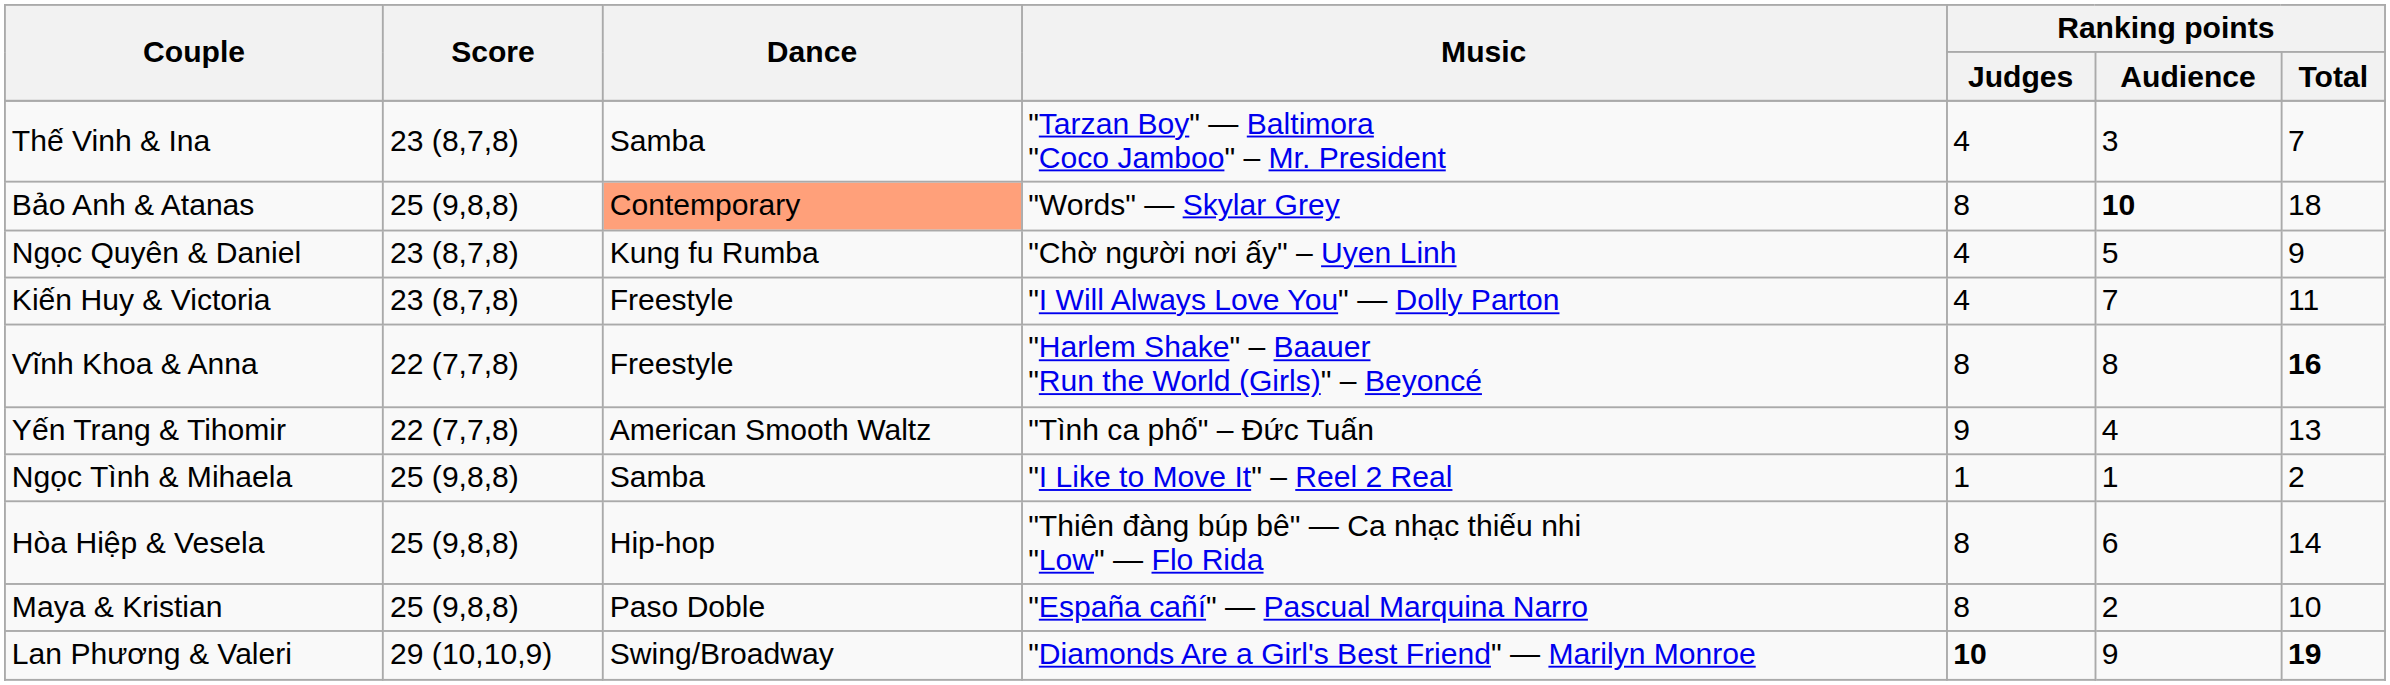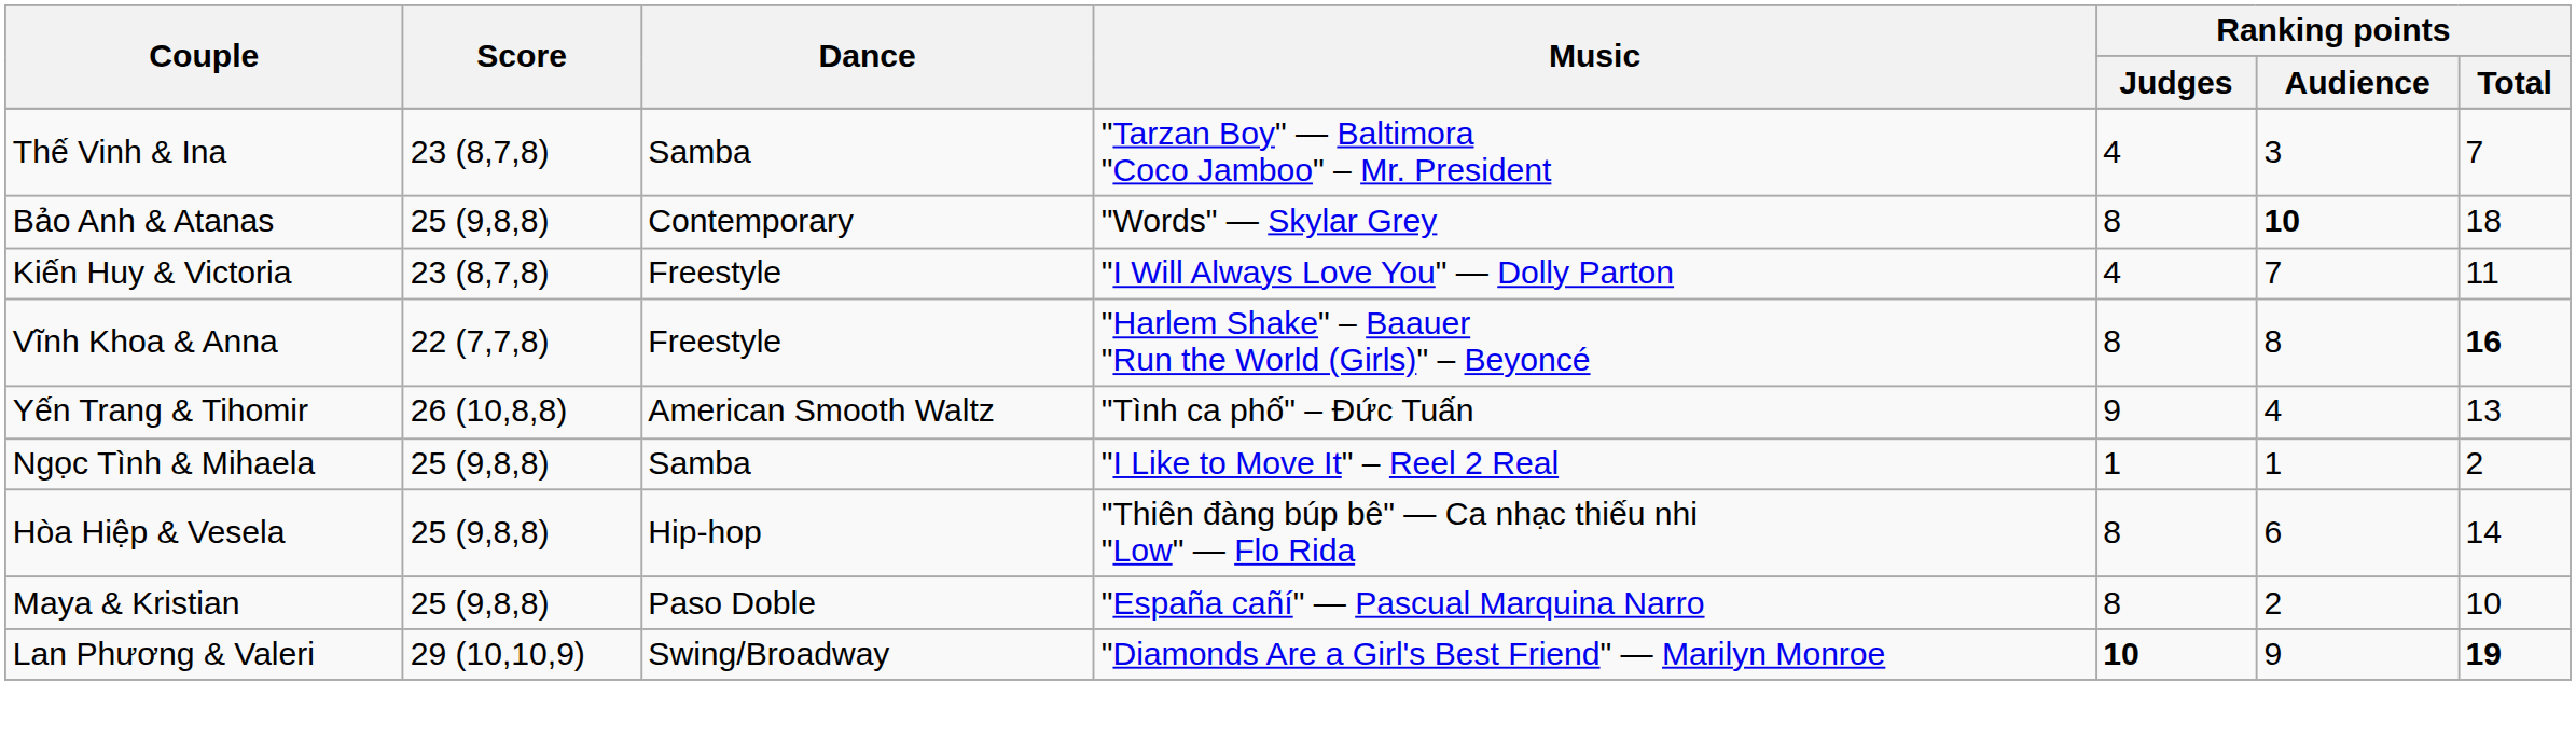 <table class="wikitable" style="width:80%;">
 <tr>
 <th rowspan=2>Couple</th>
 <th rowspan=2>Score</th>
 <th rowspan=2>Dance</th>
 <th rowspan=2>Music</th>
 <th colspan=3>Ranking points</th>
 </tr>
 <tr>
 <th>Judges</th>
 <th>Audience</th>
 <th>Total</th>
 </tr>
 <tr>
 </tr>
 <tr>
 <td>Thế Vinh & Ina</td>
 <td>23 (8,7,8)</td>
 <td>Samba</td>
 <td>"<a href='#'>Tarzan Boy</a>" — <a href='#'>Baltimora</a><br>"<a href='#'>Coco Jamboo</a>" – <a href='#'>Mr. President</a></td>
 <td>4</td>
 <td>3</td>
 <td>7</td>
 </tr>
 <tr>
 <td>Bảo Anh & Atanas</td>
 <td>25 (9,8,8)</td>
-<td style="background: lightsalmon;">Contemporary</td>
+<td>Contemporary</td>
 <td>"Words" — <a href='#'>Skylar Grey</a></td>
 <td>8</td>
 <td><strong>10</strong></td>
 <td>18</td>
-</tr>
-<tr>
-<td>Ngọc Quyên & Daniel</td>
-<td>23 (8,7,8)</td>
-<td>Kung fu Rumba</td>
-<td>"Chờ người nơi ấy" – <a href='#'>Uyen Linh</a></td>
-<td>4</td>
-<td>5</td>
-<td>9</td>
 </tr>
 <tr>
 <td>Kiến Huy & Victoria</td>
 <td>23 (8,7,8)</td>
 <td>Freestyle</td>
 <td>"<a href='#'>I Will Always Love You</a>" — <a href='#'>Dolly Parton</a></td>
 <td>4</td>
 <td>7</td>
 <td>11</td>
 </tr>
 <tr>
 <td>Vĩnh Khoa & Anna</td>
 <td>22 (7,7,8)</td>
 <td>Freestyle</td>
 <td>"<a href='#'>Harlem Shake</a>" – <a href='#'>Baauer</a><br>"<a href='#'>Run the World (Girls)</a>" – <a href='#'>Beyoncé</a></td>
 <td>8</td>
 <td>8</td>
 <td><strong>16</strong></td>
 </tr>
 <tr>
 <td>Yến Trang & Tihomir</td>
-<td>22 (7,7,8)</td>
+<td>26 (10,8,8)</td>
 <td>American Smooth Waltz</td>
 <td>"Tình ca phố" – Đức Tuấn</td>
 <td>9</td>
 <td>4</td>
 <td>13</td>
 </tr>
 <tr>
 <td>Ngọc Tình & Mihaela</td>
 <td>25 (9,8,8)</td>
 <td>Samba</td>
 <td>"<a href='#'>I Like to Move It</a>" – <a href='#'>Reel 2 Real</a></td>
 <td>1</td>
 <td>1</td>
 <td>2</td>
 </tr>
 <tr>
 <td>Hòa Hiệp & Vesela</td>
 <td>25 (9,8,8)</td>
 <td>Hip-hop</td>
 <td>"Thiên đàng búp bê" — Ca nhạc thiếu nhi <br>"<a href='#'>Low</a>" — <a href='#'>Flo Rida</a></td>
 <td>8</td>
 <td>6</td>
 <td>14</td>
 </tr>
 <tr>
 <td>Maya & Kristian</td>
 <td>25 (9,8,8)</td>
 <td>Paso Doble</td>
 <td>"<a href='#'>España cañí</a>" — <a href='#'>Pascual Marquina Narro</a></td>
 <td>8</td>
 <td>2</td>
 <td>10</td>
 </tr>
 <tr>
 <td>Lan Phương & Valeri</td>
 <td>29 (10,10,9)</td>
 <td>Swing/Broadway</td>
 <td>"<a href='#'>Diamonds Are a Girl's Best Friend</a>" — <a href='#'>Marilyn Monroe</a></td>
 <td><strong>10</strong></td>
 <td>9</td>
 <td><strong>19</strong></td>
 </tr>
 </table>
